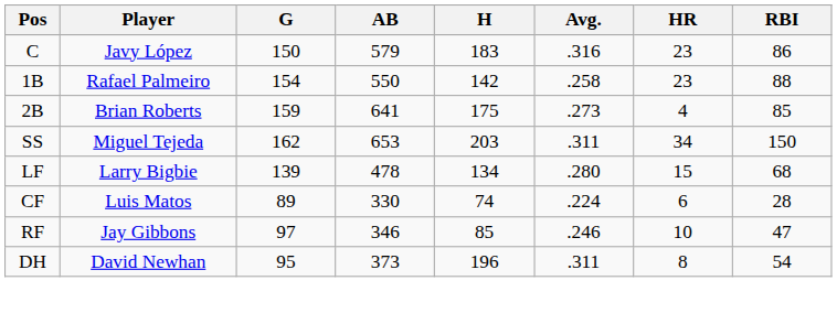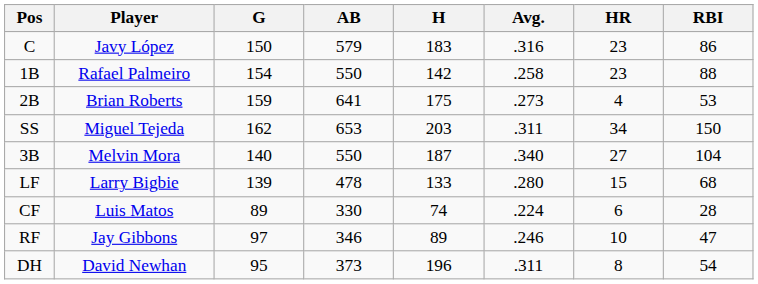 <table class="wikitable sortable">
 <tr>
 <th bgcolor="#DDDDFF" width="5%">Pos</th>
 <th bgcolor="#DDDDFF" width="16%">Player</th>
 <th bgcolor="#DDDDFF" width="9%">G</th>
 <th bgcolor="#DDDDFF" width="9%">AB</th>
 <th bgcolor="#DDDDFF" width="9%">H</th>
 <th bgcolor="#DDDDFF" width="9%">Avg.</th>
 <th bgcolor="#DDDDFF" width="9%">HR</th>
 <th bgcolor="#DDDDFF" width="9%">RBI</th>
 </tr>
 <tr align=center>
 <td>C</td>
 <td><a href='#'>Javy López</a></td>
 <td>150</td>
 <td>579</td>
 <td>183</td>
 <td>.316</td>
 <td>23</td>
 <td>86</td>
 </tr>
 <tr align=center>
 <td>1B</td>
 <td><a href='#'>Rafael Palmeiro</a></td>
 <td>154</td>
 <td>550</td>
 <td>142</td>
 <td>.258</td>
 <td>23</td>
 <td>88</td>
 </tr>
 <tr align=center>
 <td>2B</td>
 <td><a href='#'>Brian Roberts</a></td>
 <td>159</td>
 <td>641</td>
 <td>175</td>
 <td>.273</td>
 <td>4</td>
-<td>85</td>
+<td>53</td>
 </tr>
 <tr align=center>
 <td>SS</td>
 <td><a href='#'>Miguel Tejeda</a></td>
 <td>162</td>
 <td>653</td>
 <td>203</td>
 <td>.311</td>
 <td>34</td>
 <td>150</td>
 </tr>
 <tr align=center>
+<td>3B</td>
+<td><a href='#'>Melvin Mora</a></td>
+<td>140</td>
+<td>550</td>
+<td>187</td>
+<td>.340</td>
+<td>27</td>
+<td>104</td>
+</tr>
+<tr align=center>
 <td>LF</td>
 <td><a href='#'>Larry Bigbie</a></td>
 <td>139</td>
 <td>478</td>
-<td>134</td>
+<td>133</td>
 <td>.280</td>
 <td>15</td>
 <td>68</td>
 </tr>
 <tr align=center>
 <td>CF</td>
 <td><a href='#'>Luis Matos</a></td>
 <td>89</td>
 <td>330</td>
 <td>74</td>
 <td>.224</td>
 <td>6</td>
 <td>28</td>
 </tr>
 <tr align=center>
 <td>RF</td>
 <td><a href='#'>Jay Gibbons</a></td>
 <td>97</td>
 <td>346</td>
-<td>85</td>
+<td>89</td>
 <td>.246</td>
 <td>10</td>
 <td>47</td>
 </tr>
 <tr align=center>
 <td>DH</td>
 <td><a href='#'>David Newhan</a></td>
 <td>95</td>
 <td>373</td>
 <td>196</td>
 <td>.311</td>
 <td>8</td>
 <td>54</td>
 </tr>
 </table>
